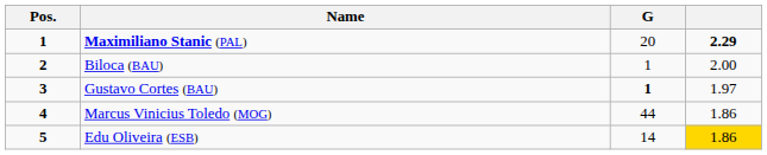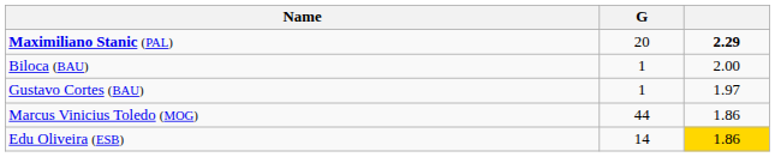 <table class="wikitable" style="width:90%;">
 <tr>
-<th style="width:10%;">Pos.</th>
 <th style="width:70%;">Name</th>
 <th style="width:10%;">G</th>
 <th style="width:10%;"></th>
 </tr>
 <tr align=center>
-<td><strong>1</strong></td>
 <td align=left> <strong><a href='#'>Maximiliano Stanic</a></strong> <small>(<a href='#'>PAL</a>)</small></td>
 <td>20</td>
 <td><strong>2.29</strong></td>
 </tr>
 <tr align=center>
-<td><strong>2</strong></td>
 <td align=left> <a href='#'>Biloca</a> <small>(<a href='#'>BAU</a>)</small></td>
 <td>1</td>
 <td>2.00</td>
 </tr>
 <tr align=center>
-<td><strong>3</strong></td>
 <td align=left> <a href='#'>Gustavo Cortes</a> <small>(<a href='#'>BAU</a>)</small></td>
-<td><strong>1</strong></td>
+<td>1</td>
 <td>1.97</td>
 </tr>
 <tr align=center>
-<td><strong>4</strong></td>
 <td align=left> <a href='#'>Marcus Vinicius Toledo</a> <small>(<a href='#'>MOG</a>)</small></td>
 <td>44</td>
 <td>1.86</td>
 </tr>
 <tr align=center>
-<td><strong>5</strong></td>
 <td align=left> <a href='#'>Edu Oliveira</a> <small>(<a href='#'>ESB</a>)</small></td>
 <td>14</td>
 <td style="background: gold;">1.86</td>
 </tr>
 </table>
